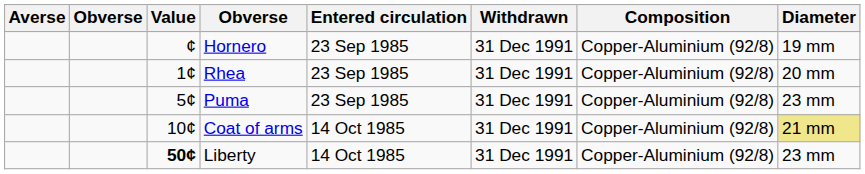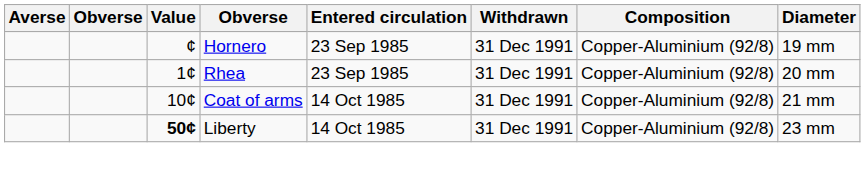 <table class="wikitable">
 <tr>
 <th>Averse</th>
 <th>Obverse</th>
 <th>Value</th>
 <th>Obverse</th>
 <th>Entered circulation</th>
 <th>Withdrawn</th>
 <th>Composition</th>
 <th>Diameter</th>
 </tr>
 <tr>
 <td></td>
 <td></td>
 <td align="right">¢</td>
 <td><a href='#'>Hornero</a></td>
 <td>23 Sep 1985</td>
 <td>31 Dec 1991</td>
 <td>Copper-Aluminium (92/8)</td>
 <td>19 mm</td>
 </tr>
 <tr>
 <td></td>
 <td></td>
 <td align="right">1¢</td>
 <td><a href='#'>Rhea</a></td>
 <td>23 Sep 1985</td>
 <td>31 Dec 1991</td>
 <td>Copper-Aluminium (92/8)</td>
 <td>20 mm</td>
 </tr>
 <tr>
 <td></td>
 <td></td>
-<td align="right">5¢</td>
-<td><a href='#'>Puma</a></td>
-<td>23 Sep 1985</td>
-<td>31 Dec 1991</td>
-<td>Copper-Aluminium (92/8)</td>
-<td>23 mm</td>
-</tr>
-<tr>
-<td></td>
-<td></td>
 <td align="right">10¢</td>
 <td><a href='#'>Coat of arms</a></td>
 <td>14 Oct 1985</td>
 <td>31 Dec 1991</td>
 <td>Copper-Aluminium (92/8)</td>
-<td style="background: khaki;">21 mm</td>
+<td>21 mm</td>
 </tr>
 <tr>
 <td></td>
 <td></td>
 <td align="right"><strong>50¢</strong></td>
 <td>Liberty</td>
 <td>14 Oct 1985</td>
 <td>31 Dec 1991</td>
 <td>Copper-Aluminium (92/8)</td>
 <td>23 mm</td>
 </tr>
 </table>
